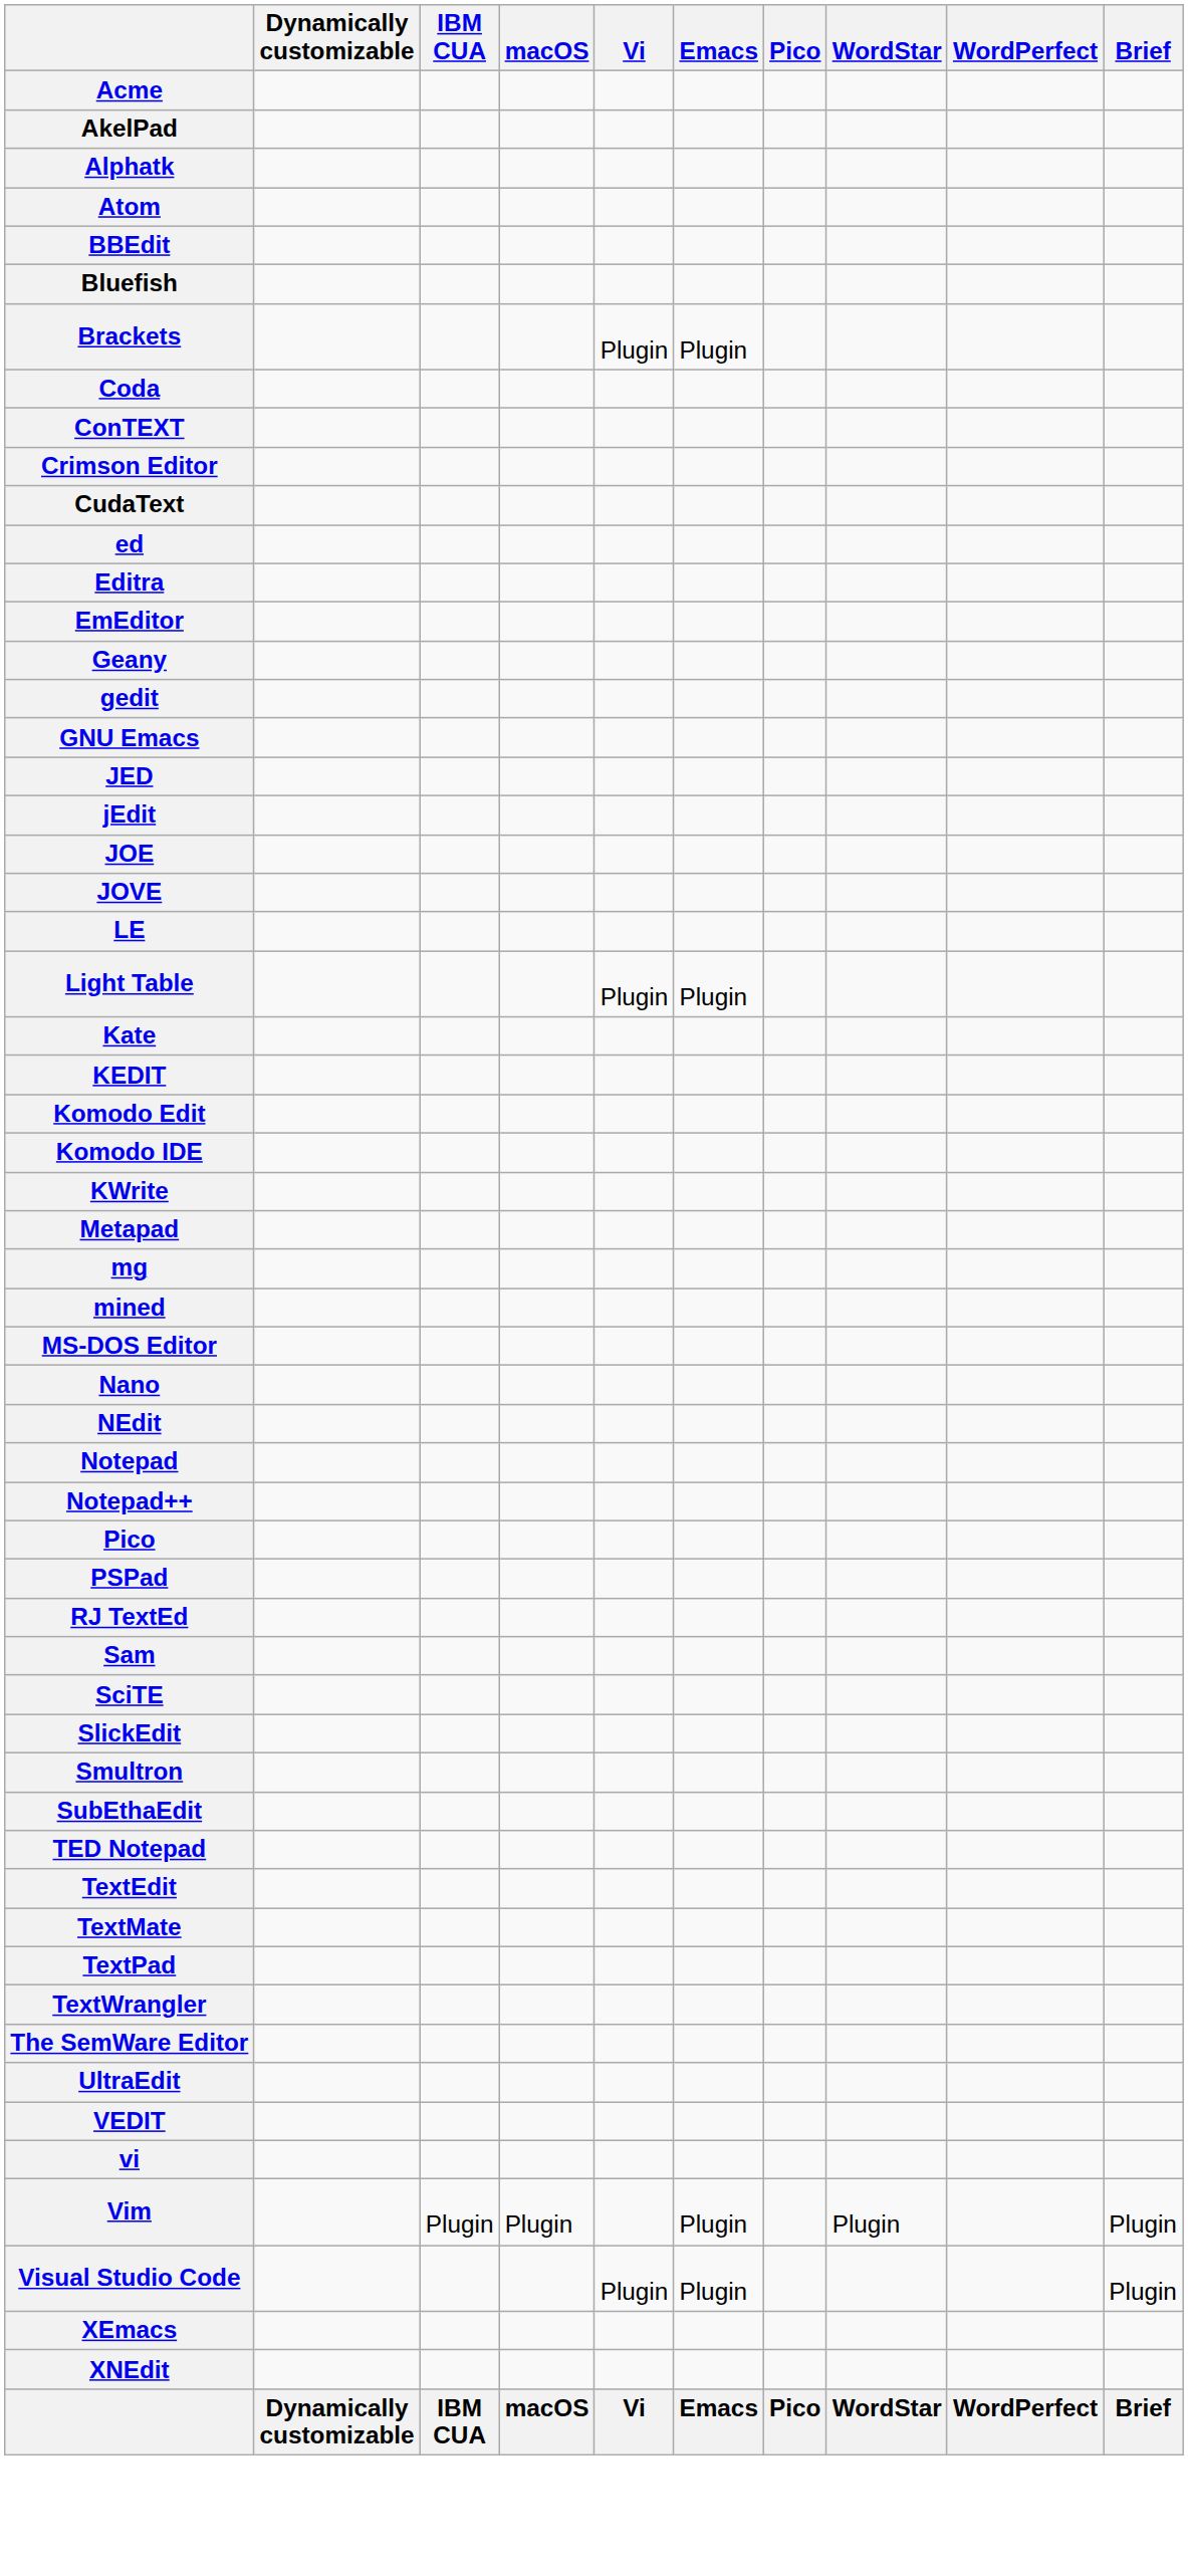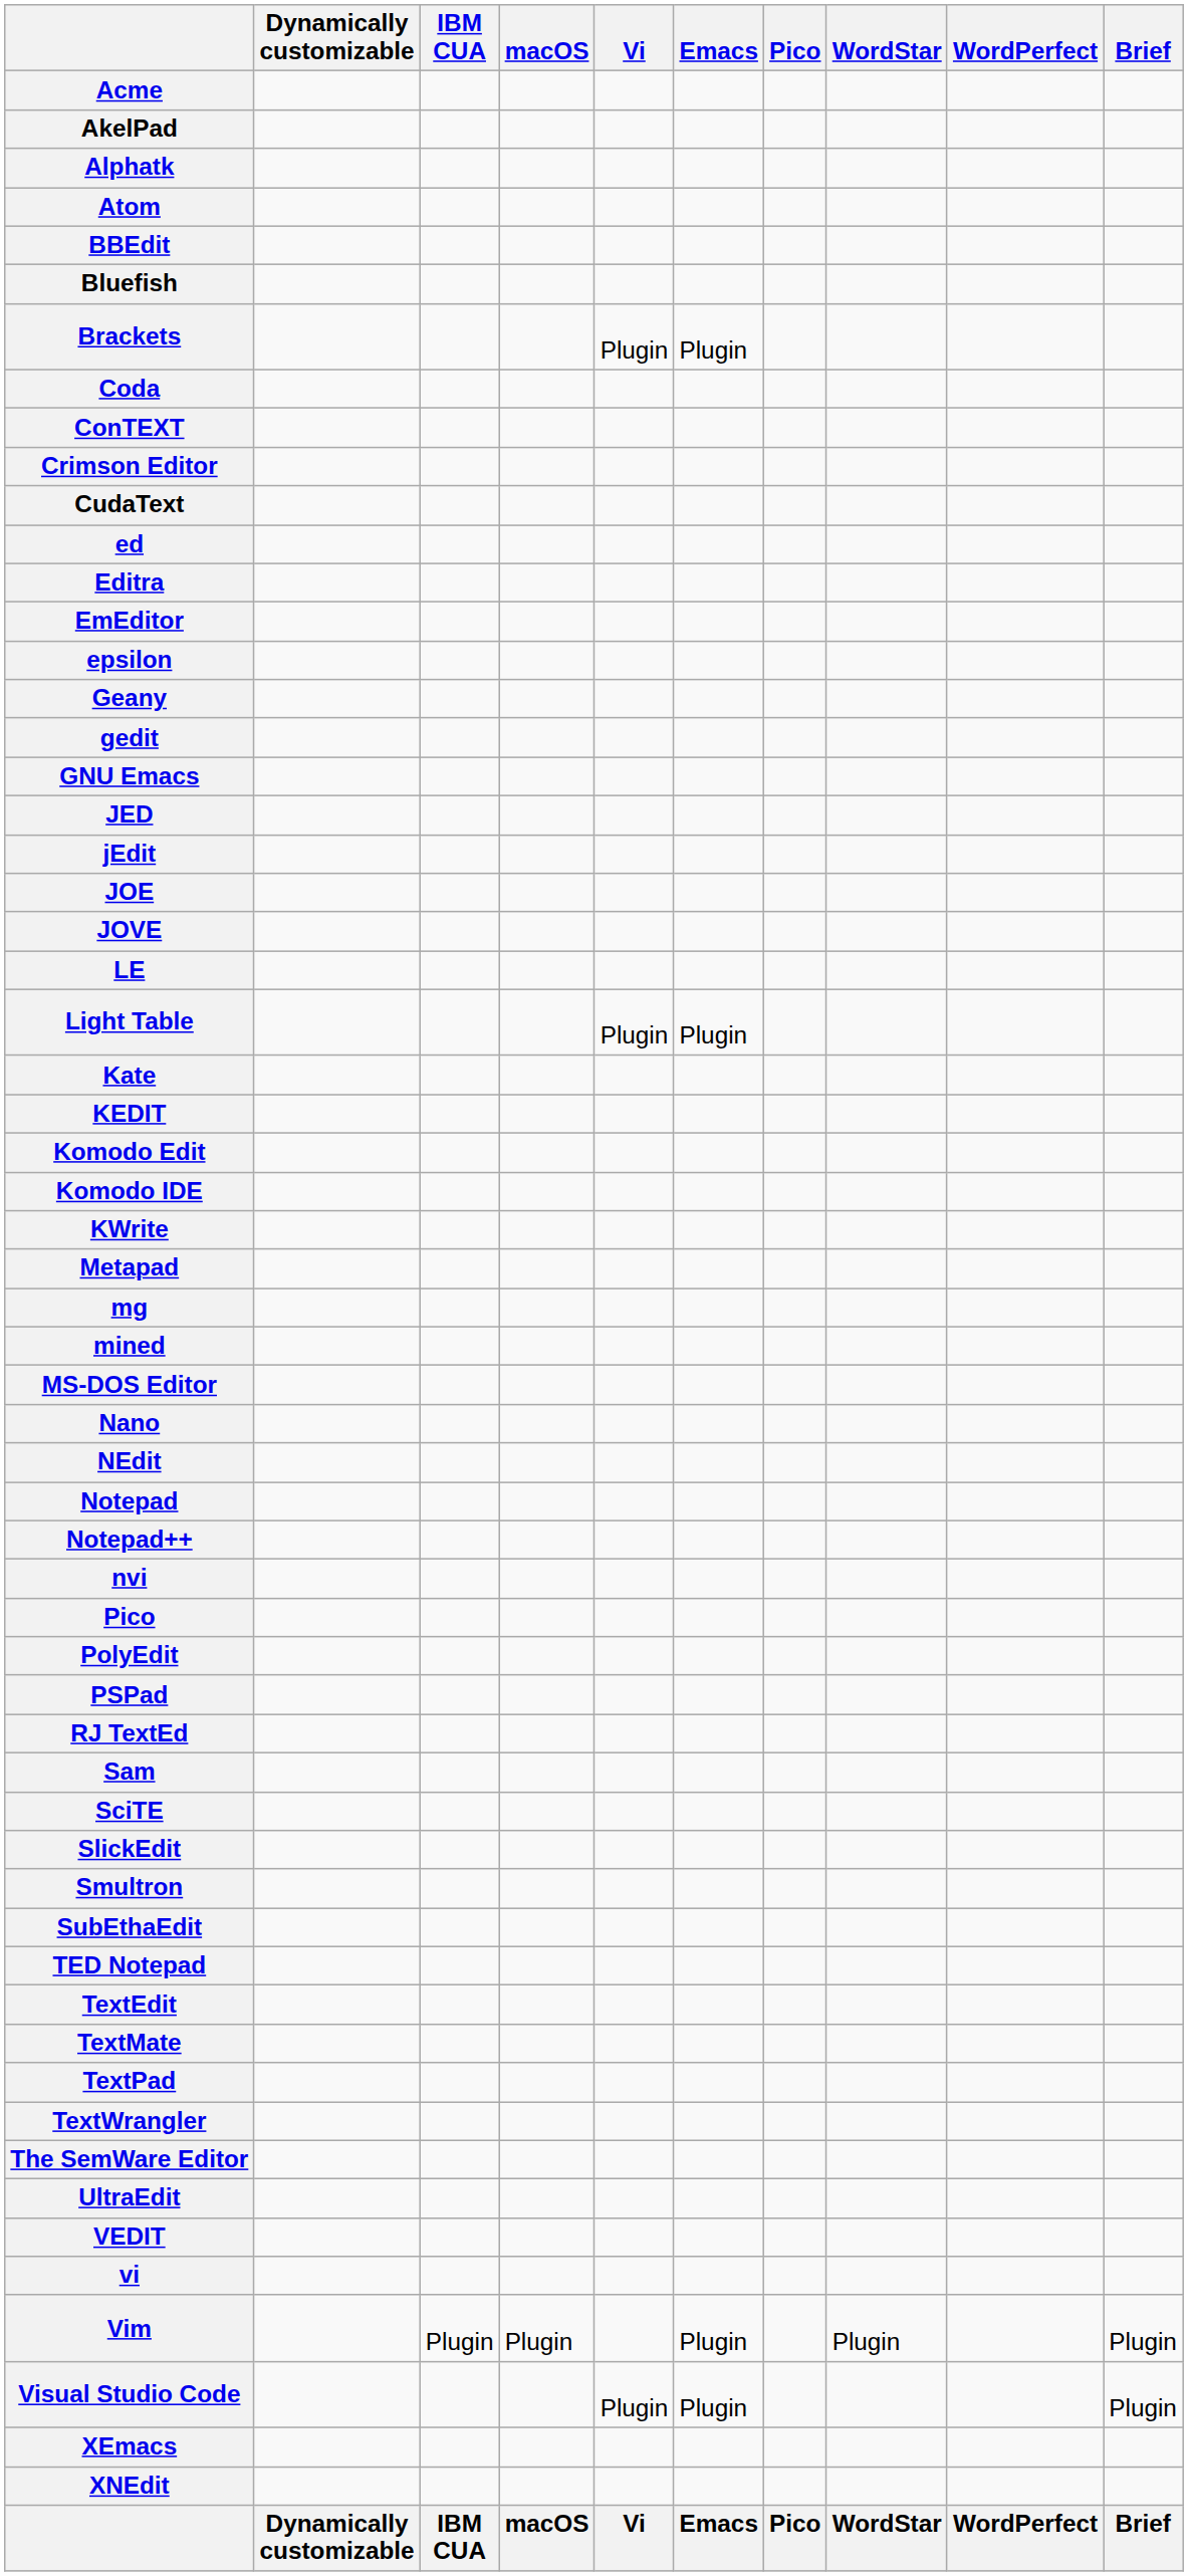 <table class="wikitable sortable" style="max-width: 30em; table-layout: fixed">
 <tr valign=bottom>
 <th></th>
 <th>Dynamically customizable</th>
 <th><a href='#'>IBM CUA</a></th>
 <th><a href='#'>macOS</a></th>
 <th><a href='#'>Vi</a></th>
 <th><a href='#'>Emacs</a></th>
 <th><a href='#'>Pico</a></th>
 <th><a href='#'>WordStar</a></th>
 <th><a href='#'>WordPerfect</a></th>
 <th><a href='#'>Brief</a></th>
 </tr>
 <tr>
 <th nowrap ><a href='#'>Acme</a></th>
 <td></td>
 <td></td>
 <td></td>
 <td></td>
 <td></td>
 <td></td>
 <td></td>
 <td></td>
 <td></td>
 </tr>
 <tr>
 <th nowrap >AkelPad</th>
 <td></td>
 <td></td>
 <td></td>
 <td></td>
 <td></td>
 <td></td>
 <td></td>
 <td></td>
 <td></td>
 </tr>
 <tr>
 <th nowrap ><a href='#'>Alphatk</a></th>
 <td></td>
 <td></td>
 <td></td>
 <td></td>
 <td></td>
 <td></td>
 <td></td>
 <td></td>
 <td></td>
 </tr>
 <tr>
 <th nowrap ><a href='#'>Atom</a></th>
 <td></td>
 <td></td>
 <td></td>
 <td></td>
 <td></td>
 <td></td>
 <td></td>
 <td></td>
 <td></td>
 </tr>
 <tr>
 <th nowrap ><a href='#'>BBEdit</a></th>
 <td></td>
 <td></td>
 <td></td>
 <td></td>
 <td></td>
 <td></td>
 <td></td>
 <td></td>
 <td></td>
 </tr>
 <tr>
 <th nowrap >Bluefish</th>
 <td></td>
 <td></td>
 <td></td>
 <td></td>
 <td></td>
 <td></td>
 <td></td>
 <td></td>
 <td></td>
 </tr>
 <tr>
 <th nowrap ><a href='#'>Brackets</a></th>
 <td></td>
 <td></td>
 <td></td>
 <td><br>Plugin</td>
 <td><br>Plugin</td>
 <td></td>
 <td></td>
 <td></td>
 <td></td>
 </tr>
 <tr>
 <th nowrap ><a href='#'>Coda</a></th>
 <td></td>
 <td></td>
 <td></td>
 <td></td>
 <td></td>
 <td></td>
 <td></td>
 <td></td>
 <td></td>
 </tr>
 <tr>
 <th nowrap ><a href='#'>ConTEXT</a></th>
 <td></td>
 <td></td>
 <td></td>
 <td></td>
 <td></td>
 <td></td>
 <td></td>
 <td></td>
 <td></td>
 </tr>
 <tr>
 <th nowrap ><a href='#'>Crimson Editor</a></th>
 <td></td>
 <td></td>
 <td></td>
 <td></td>
 <td></td>
 <td></td>
 <td></td>
 <td></td>
 <td></td>
 </tr>
 <tr>
 <th nowrap >CudaText</th>
 <td></td>
 <td></td>
 <td></td>
 <td></td>
 <td></td>
 <td></td>
 <td></td>
 <td></td>
 <td></td>
 </tr>
 <tr>
 <th nowrap ><a href='#'>ed</a></th>
 <td></td>
 <td></td>
 <td></td>
 <td></td>
 <td></td>
 <td></td>
 <td></td>
 <td></td>
 <td></td>
 </tr>
 <tr>
 <th nowrap ><a href='#'>Editra</a></th>
 <td></td>
 <td></td>
 <td></td>
 <td></td>
 <td></td>
 <td></td>
 <td></td>
 <td></td>
 <td></td>
 </tr>
 <tr>
 <th nowrap ><a href='#'>EmEditor</a></th>
+<td></td>
+<td></td>
+<td></td>
+<td></td>
+<td></td>
+<td></td>
+<td></td>
+<td></td>
+<td></td>
+</tr>
+<tr>
+<th nowrap ><a href='#'>epsilon</a></th>
 <td></td>
 <td></td>
 <td></td>
 <td></td>
 <td></td>
 <td></td>
 <td></td>
 <td></td>
 <td></td>
 </tr>
 <tr>
 <th nowrap ><a href='#'>Geany</a></th>
 <td></td>
 <td></td>
 <td></td>
 <td></td>
 <td></td>
 <td></td>
 <td></td>
 <td></td>
 <td></td>
 </tr>
 <tr>
 <th nowrap ><a href='#'>gedit</a></th>
 <td><br></td>
 <td></td>
 <td></td>
 <td></td>
 <td></td>
 <td></td>
 <td></td>
 <td></td>
 <td></td>
 </tr>
 <tr>
 <th nowrap ><a href='#'>GNU Emacs</a></th>
 <td></td>
 <td></td>
 <td></td>
 <td></td>
 <td></td>
 <td><br></td>
 <td><br></td>
 <td><br></td>
 <td><br></td>
 </tr>
 <tr>
 <th nowrap ><a href='#'>JED</a></th>
 <td></td>
 <td><br></td>
 <td></td>
 <td></td>
 <td></td>
 <td></td>
 <td></td>
 <td></td>
 <td></td>
 </tr>
 <tr>
 <th nowrap ><a href='#'>jEdit</a></th>
 <td></td>
 <td></td>
 <td></td>
 <td></td>
 <td></td>
 <td></td>
 <td></td>
 <td></td>
 <td></td>
 </tr>
 <tr>
 <th nowrap ><a href='#'>JOE</a></th>
 <td></td>
 <td></td>
 <td></td>
 <td></td>
 <td></td>
 <td></td>
 <td></td>
 <td></td>
 <td></td>
 </tr>
 <tr>
 <th nowrap ><a href='#'>JOVE</a></th>
 <td></td>
 <td></td>
 <td></td>
 <td></td>
 <td></td>
 <td></td>
 <td><br></td>
 <td></td>
 <td></td>
 </tr>
 <tr>
 <th nowrap ><a href='#'>LE</a></th>
 <td></td>
 <td></td>
 <td></td>
 <td></td>
 <td></td>
 <td></td>
 <td></td>
 <td></td>
 <td></td>
 </tr>
 <tr>
 <th nowrap ><a href='#'>Light Table</a></th>
 <td></td>
 <td></td>
 <td></td>
 <td><br>Plugin</td>
 <td><br>Plugin</td>
 <td></td>
 <td></td>
 <td></td>
 <td></td>
 </tr>
 <tr>
 <th nowrap ><a href='#'>Kate</a></th>
 <td></td>
 <td></td>
 <td></td>
 <td><br></td>
 <td></td>
 <td></td>
 <td></td>
 <td></td>
 <td></td>
 </tr>
 <tr>
 <th nowrap ><a href='#'>KEDIT</a></th>
 <td></td>
 <td></td>
 <td></td>
 <td></td>
 <td></td>
 <td></td>
 <td></td>
 <td></td>
 <td></td>
 </tr>
 <tr>
 <th nowrap ><a href='#'>Komodo Edit</a></th>
 <td></td>
 <td></td>
 <td></td>
 <td></td>
 <td></td>
 <td></td>
 <td></td>
 <td></td>
 <td></td>
 </tr>
 <tr>
 <th nowrap ><a href='#'>Komodo IDE</a></th>
 <td></td>
 <td></td>
 <td></td>
 <td></td>
 <td></td>
 <td></td>
 <td></td>
 <td></td>
 <td></td>
 </tr>
 <tr>
 <th nowrap ><a href='#'>KWrite</a></th>
 <td></td>
 <td></td>
 <td></td>
 <td></td>
 <td></td>
 <td></td>
 <td></td>
 <td></td>
 <td></td>
 </tr>
 <tr>
 <th nowrap ><a href='#'>Metapad</a></th>
 <td></td>
 <td></td>
 <td></td>
 <td></td>
 <td></td>
 <td></td>
 <td></td>
 <td></td>
 <td></td>
 </tr>
 <tr>
 <th nowrap ><a href='#'>mg</a></th>
 <td></td>
 <td></td>
 <td></td>
 <td></td>
 <td></td>
 <td></td>
 <td></td>
 <td></td>
 <td></td>
 </tr>
 <tr>
 <th nowrap ><a href='#'>mined</a></th>
 <td></td>
 <td></td>
 <td></td>
 <td></td>
 <td></td>
 <td></td>
 <td></td>
 <td></td>
 <td></td>
 </tr>
 <tr>
 <th nowrap ><a href='#'>MS-DOS Editor</a></th>
 <td></td>
 <td></td>
 <td></td>
 <td></td>
 <td></td>
 <td></td>
 <td></td>
 <td></td>
 <td></td>
 </tr>
 <tr>
 <th nowrap ><a href='#'>Nano</a></th>
 <td></td>
 <td></td>
 <td></td>
 <td></td>
 <td><br></td>
 <td></td>
 <td></td>
 <td></td>
 <td></td>
 </tr>
 <tr>
 <th nowrap ><a href='#'>NEdit</a></th>
 <td></td>
 <td></td>
 <td></td>
 <td></td>
 <td></td>
 <td></td>
 <td></td>
 <td></td>
 <td></td>
 </tr>
 <tr>
 <th nowrap ><a href='#'>Notepad</a></th>
 <td></td>
 <td></td>
 <td></td>
 <td></td>
 <td></td>
 <td></td>
 <td></td>
 <td></td>
 <td></td>
 </tr>
 <tr>
 <th nowrap ><a href='#'>Notepad++</a></th>
 <td></td>
 <td></td>
 <td></td>
 <td></td>
 <td></td>
 <td></td>
 <td></td>
 <td></td>
 <td></td>
 </tr>
 <tr>
+<th nowrap ><a href='#'>nvi</a></th>
+<td></td>
+<td></td>
+<td></td>
+<td></td>
+<td></td>
+<td></td>
+<td></td>
+<td></td>
+<td></td>
+</tr>
+<tr>
 <th nowrap ><a href='#'>Pico</a></th>
 <td></td>
 <td></td>
 <td></td>
 <td></td>
 <td><br></td>
+<td></td>
+<td></td>
+<td></td>
+<td></td>
+</tr>
+<tr>
+<th nowrap ><a href='#'>PolyEdit</a></th>
+<td></td>
+<td></td>
+<td></td>
+<td></td>
+<td></td>
 <td></td>
 <td></td>
 <td></td>
 <td></td>
 </tr>
 <tr>
 <th nowrap ><a href='#'>PSPad</a></th>
 <td></td>
 <td></td>
 <td></td>
 <td></td>
 <td></td>
 <td></td>
 <td></td>
 <td></td>
 <td></td>
 </tr>
 <tr>
 <th nowrap ><a href='#'>RJ TextEd</a></th>
 <td></td>
 <td></td>
 <td></td>
 <td></td>
 <td></td>
 <td></td>
 <td></td>
 <td></td>
 <td></td>
 </tr>
 <tr>
 <th nowrap ><a href='#'>Sam</a></th>
 <td></td>
 <td></td>
 <td></td>
 <td></td>
 <td></td>
 <td></td>
 <td></td>
 <td></td>
 <td></td>
 </tr>
 <tr>
 <th nowrap ><a href='#'>SciTE</a></th>
 <td><br></td>
 <td></td>
 <td></td>
 <td></td>
 <td></td>
 <td></td>
 <td></td>
 <td></td>
 <td></td>
 </tr>
 <tr>
 <th nowrap ><a href='#'>SlickEdit</a></th>
 <td><br></td>
 <td></td>
 <td><br></td>
 <td><br></td>
 <td></td>
 <td></td>
 <td></td>
 <td></td>
 <td></td>
 </tr>
 <tr>
 <th nowrap ><a href='#'>Smultron</a></th>
 <td></td>
 <td></td>
 <td></td>
 <td></td>
 <td></td>
 <td></td>
 <td></td>
 <td></td>
 <td></td>
 </tr>
 <tr>
 <th nowrap ><a href='#'>SubEthaEdit</a></th>
 <td></td>
 <td></td>
 <td></td>
 <td></td>
 <td></td>
 <td></td>
 <td></td>
 <td></td>
 <td></td>
 </tr>
 <tr>
 <th nowrap ><a href='#'>TED Notepad</a></th>
 <td></td>
 <td></td>
 <td></td>
 <td></td>
 <td></td>
 <td></td>
 <td></td>
 <td></td>
 <td></td>
 </tr>
 <tr>
 <th nowrap ><a href='#'>TextEdit</a></th>
 <td></td>
 <td></td>
 <td></td>
 <td></td>
 <td></td>
 <td></td>
 <td></td>
 <td></td>
 <td></td>
 </tr>
 <tr>
 <th nowrap ><a href='#'>TextMate</a></th>
 <td></td>
 <td></td>
 <td></td>
 <td></td>
 <td></td>
 <td></td>
 <td></td>
 <td></td>
 <td></td>
 </tr>
 <tr>
 <th nowrap ><a href='#'>TextPad</a></th>
 <td></td>
 <td></td>
 <td></td>
 <td></td>
 <td></td>
 <td></td>
 <td></td>
 <td></td>
 <td></td>
 </tr>
 <tr>
 <th nowrap ><a href='#'>TextWrangler</a></th>
 <td></td>
 <td></td>
 <td></td>
 <td></td>
 <td></td>
 <td></td>
 <td></td>
 <td></td>
 <td></td>
 </tr>
 <tr>
 <th nowrap ><a href='#'>The SemWare Editor</a></th>
 <td></td>
 <td></td>
 <td></td>
 <td></td>
 <td></td>
 <td></td>
 <td></td>
 <td></td>
 <td></td>
 </tr>
 <tr>
 <th nowrap ><a href='#'>UltraEdit</a></th>
 <td></td>
 <td></td>
 <td></td>
 <td></td>
 <td></td>
 <td></td>
 <td></td>
 <td></td>
 <td></td>
 </tr>
 <tr>
 <th nowrap ><a href='#'>VEDIT</a></th>
 <td></td>
 <td></td>
 <td></td>
 <td><br></td>
 <td></td>
 <td></td>
 <td></td>
 <td></td>
 <td></td>
 </tr>
 <tr>
 <th nowrap ><a href='#'>vi</a></th>
 <td></td>
 <td></td>
 <td></td>
 <td></td>
 <td></td>
 <td></td>
 <td></td>
 <td></td>
 <td></td>
 </tr>
 <tr>
 <th nowrap ><a href='#'>Vim</a></th>
 <td></td>
 <td><br>Plugin</td>
 <td><br>Plugin</td>
 <td><br></td>
 <td><br>Plugin</td>
 <td></td>
 <td><br>Plugin</td>
 <td></td>
 <td><br>Plugin</td>
 </tr>
 <tr>
 <th nowrap ><a href='#'>Visual Studio Code</a></th>
 <td></td>
 <td></td>
 <td></td>
 <td><br>Plugin</td>
 <td><br>Plugin</td>
 <td></td>
 <td></td>
 <td></td>
 <td><br>Plugin</td>
 </tr>
 <tr>
 <th nowrap ><a href='#'>XEmacs</a></th>
 <td></td>
 <td></td>
 <td></td>
 <td></td>
 <td></td>
 <td><br></td>
 <td><br></td>
 <td><br></td>
 <td><br></td>
 </tr>
 <tr>
 <th nowrap ><a href='#'>XNEdit</a></th>
 <td></td>
 <td></td>
 <td></td>
 <td></td>
 <td></td>
 <td></td>
 <td></td>
 <td></td>
 <td></td>
 </tr>
 <tr valign=top>
 <th></th>
 <th>Dynamically customizable</th>
 <th>IBM CUA</th>
 <th>macOS</th>
 <th>Vi</th>
 <th>Emacs</th>
 <th>Pico</th>
 <th>WordStar</th>
 <th>WordPerfect</th>
 <th>Brief</th>
 </tr>
 </table>
